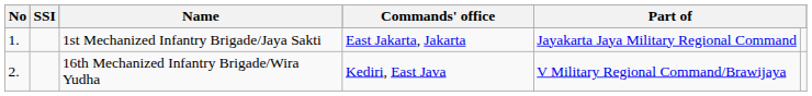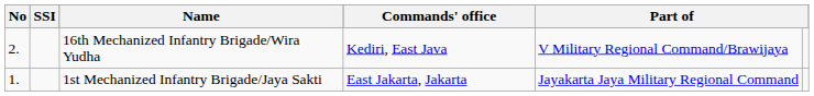 <table class = "wikitable">
 <tr bgcolor = # cccccc>
 <th width = "20">No</th>
 <th>SSI</th>
 <th width="300">Name</th>
 <th width = "200">Commands' office</th>
 <th colspan="2" width="200">Part of</th>
 </tr>
 <tr>
+<td>2.</td>
+<td></td>
+<td>16th Mechanized Infantry Brigade/Wira Yudha</td>
+<td><a href='#'>Kediri</a>, <a href='#'>East Java</a></td>
+<td><a href='#'>V Military Regional Command/Brawijaya</a></td>
+<td></td>
+</tr>
+<tr>
 <td>1.</td>
 <td></td>
 <td>1st Mechanized Infantry Brigade/Jaya Sakti</td>
 <td><a href='#'>East Jakarta</a>, <a href='#'>Jakarta</a></td>
 <td><a href='#'>Jayakarta Jaya Military Regional Command</a></td>
 <td></td>
 </tr>
-<tr>
-<td>2.</td>
-<td></td>
-<td>16th Mechanized Infantry Brigade/Wira Yudha</td>
-<td><a href='#'>Kediri</a>, <a href='#'>East Java</a></td>
-<td><a href='#'>V Military Regional Command/Brawijaya</a></td>
-<td></td>
-</tr>
 </table>
